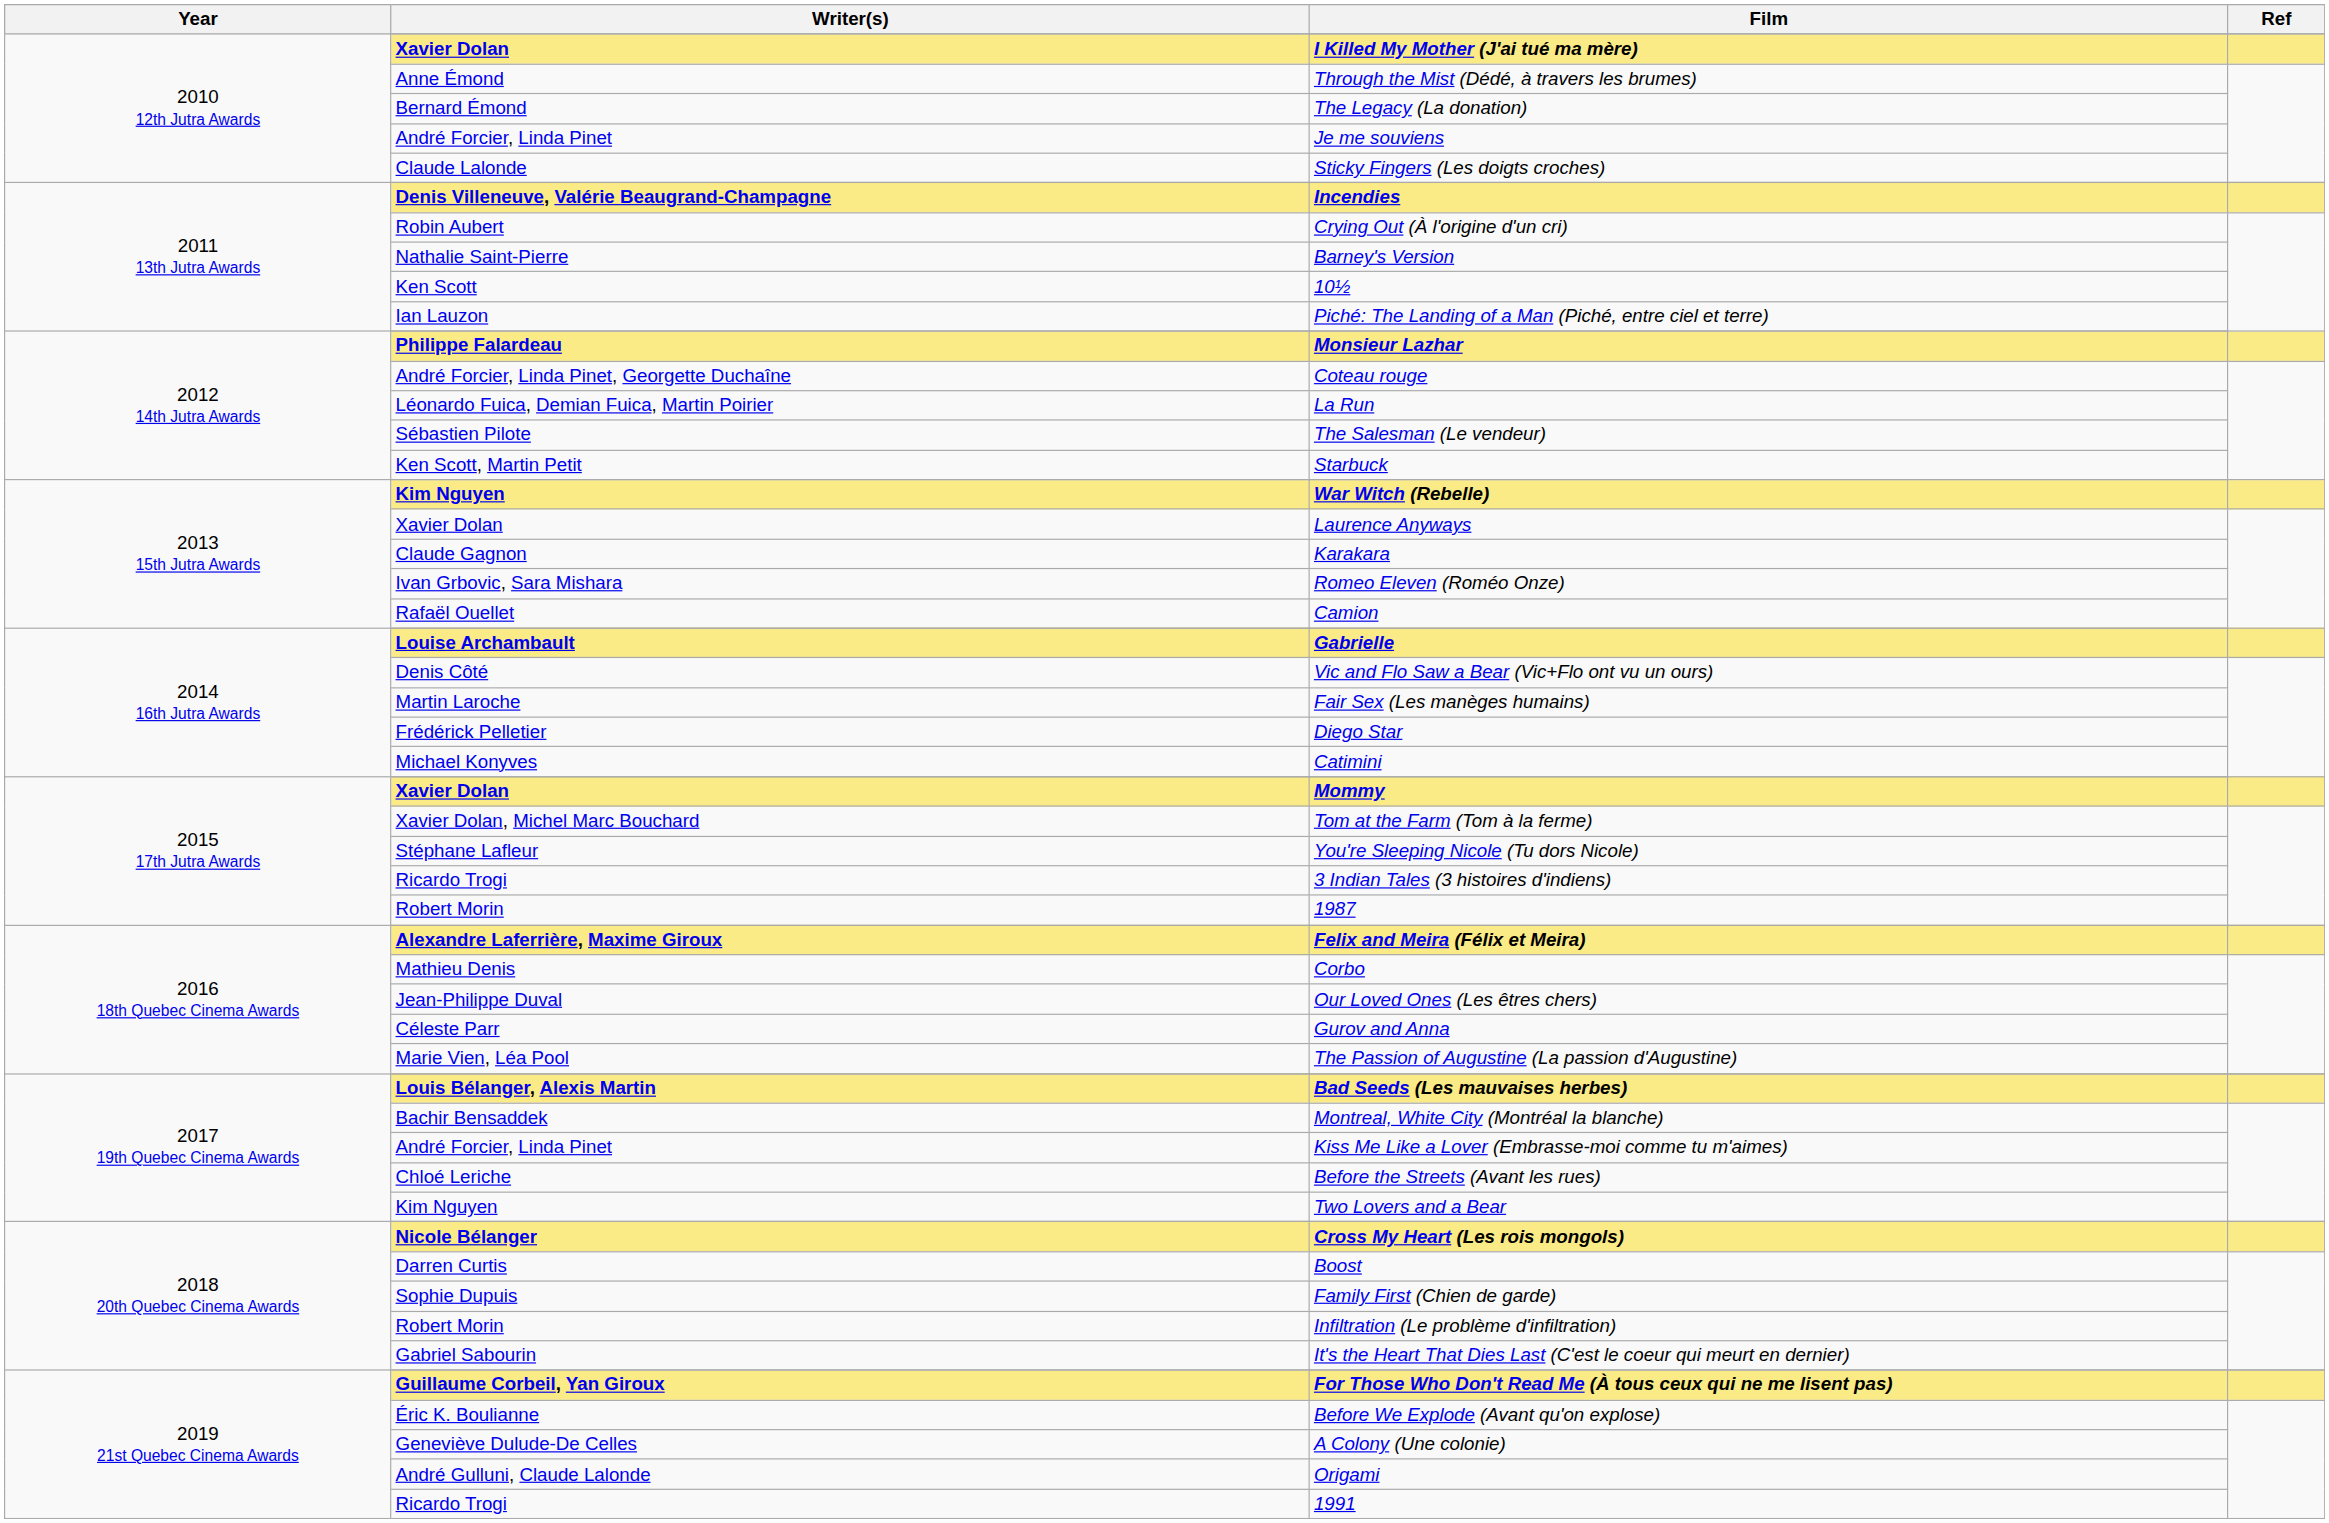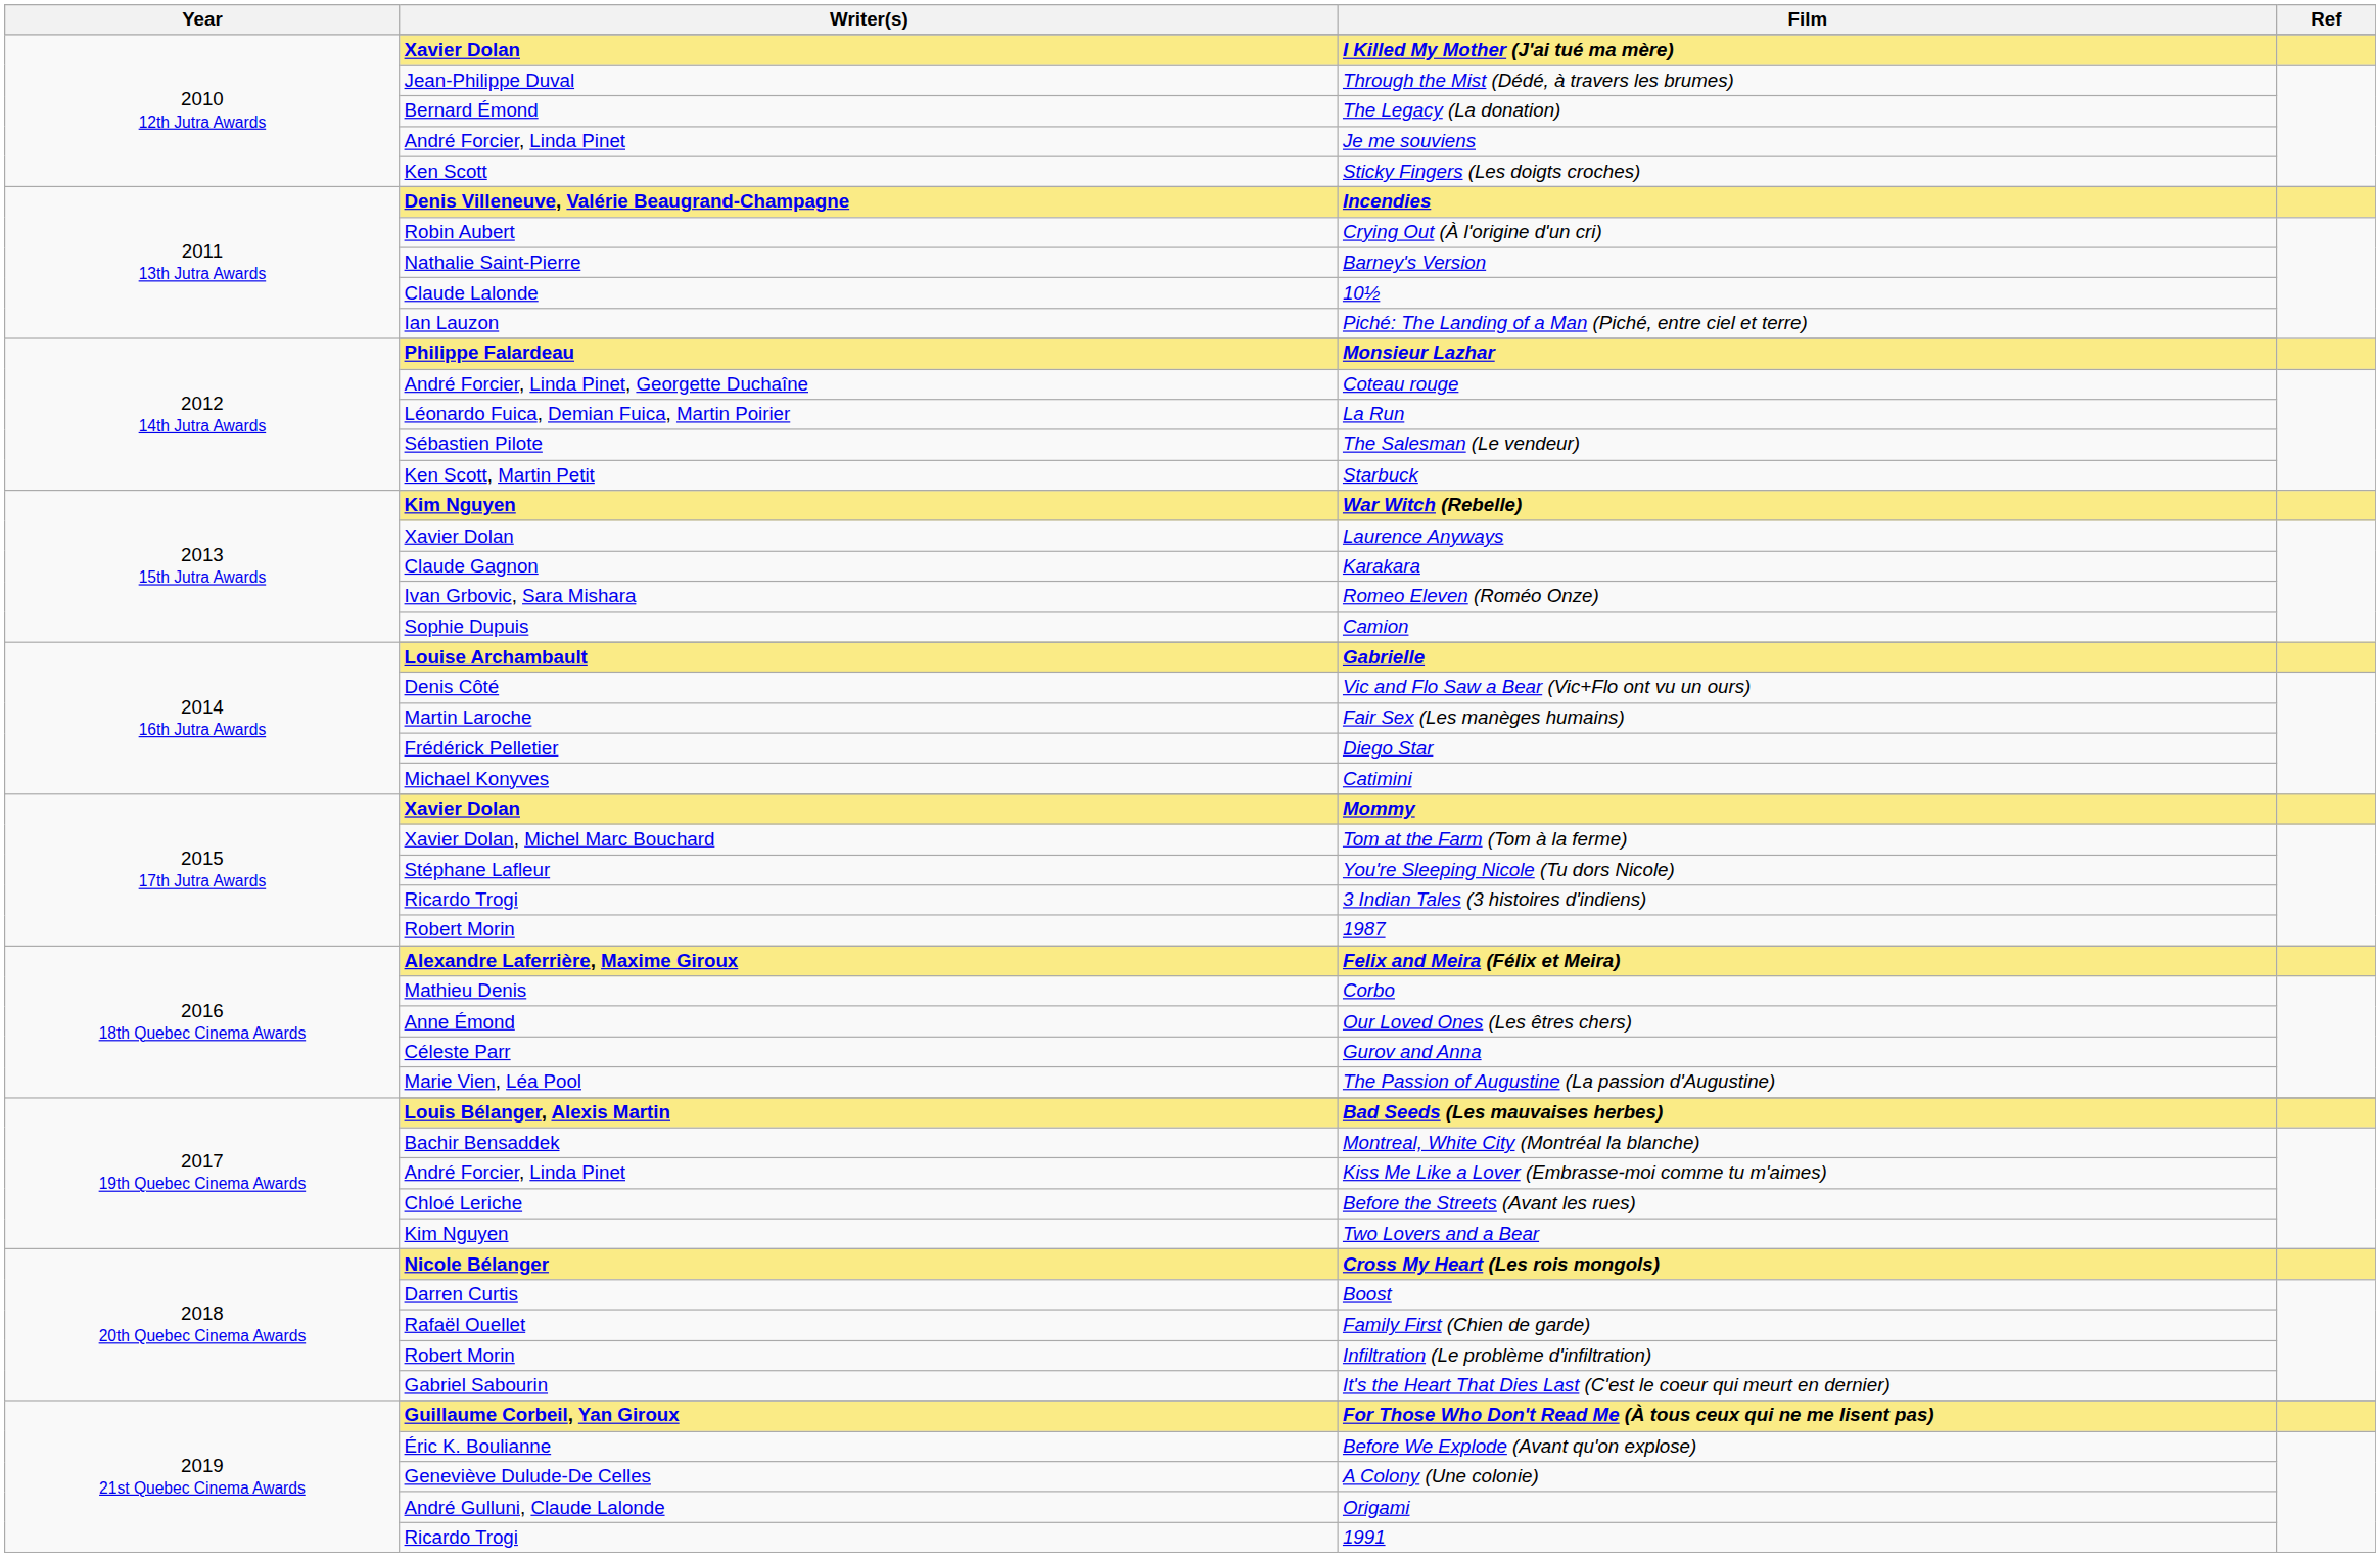 <table class="wikitable" style="width:100%;">
 <tr style="background:#bebebe;">
 <th style="width:8%;">Year</th>
 <th style="width:19%;">Writer(s)</th>
 <th style="width:19%;">Film</th>
 <th style="width:2%;">Ref</th>
 </tr>
 <tr>
 <td rowspan="6" align="center">2010 <br> <small><a href='#'>12th Jutra Awards</a></small></td>
 </tr>
 <tr style="background:#FAEB86">
 <td><strong><a href='#'>Xavier Dolan</a></strong></td>
 <td><strong><em><a href='#'>I Killed My Mother</a> (J'ai tué ma mère)</em></strong></td>
 <td></td>
 </tr>
 <tr>
-<td><a href='#'>Anne Émond</a></td>
+<td><a href='#'>Jean-Philippe Duval</a></td>
 <td><em><a href='#'>Through the Mist</a> (Dédé, à travers les brumes)</em></td>
 <td rowspan=4></td>
 </tr>
 <tr>
 <td><a href='#'>Bernard Émond</a></td>
 <td><em><a href='#'>The Legacy</a> (La donation)</em></td>
 </tr>
 <tr>
 <td><a href='#'>André Forcier</a>, <a href='#'>Linda Pinet</a></td>
 <td><em><a href='#'>Je me souviens</a></em></td>
 </tr>
 <tr>
-<td><a href='#'>Claude Lalonde</a></td>
+<td><a href='#'>Ken Scott</a></td>
 <td><em><a href='#'>Sticky Fingers</a> (Les doigts croches)</em></td>
 </tr>
 <tr>
 <td rowspan="6" align="center">2011 <br> <small><a href='#'>13th Jutra Awards</a></small></td>
 </tr>
 <tr style="background:#FAEB86">
 <td><strong><a href='#'>Denis Villeneuve</a>, <a href='#'>Valérie Beaugrand-Champagne</a></strong></td>
 <td><strong><em><a href='#'>Incendies</a></em></strong></td>
 <td></td>
 </tr>
 <tr>
 <td><a href='#'>Robin Aubert</a></td>
 <td><em><a href='#'>Crying Out</a> (À l'origine d'un cri)</em></td>
 </tr>
 <tr>
 <td><a href='#'>Nathalie Saint-Pierre</a></td>
 <td><em><a href='#'>Barney's Version</a></em></td>
 </tr>
 <tr>
-<td><a href='#'>Ken Scott</a></td>
+<td><a href='#'>Claude Lalonde</a></td>
 <td><em><a href='#'>10½</a></em></td>
 </tr>
 <tr>
 <td><a href='#'>Ian Lauzon</a></td>
 <td><em><a href='#'>Piché: The Landing of a Man</a> (Piché, entre ciel et terre)</em></td>
 </tr>
 <tr>
 <td rowspan="6" align="center">2012 <br> <small><a href='#'>14th Jutra Awards</a></small></td>
 </tr>
 <tr style="background:#FAEB86">
 <td><strong><a href='#'>Philippe Falardeau</a></strong></td>
 <td><strong><em><a href='#'>Monsieur Lazhar</a></em></strong></td>
 <td></td>
 </tr>
 <tr>
 <td><a href='#'>André Forcier</a>, <a href='#'>Linda Pinet</a>, <a href='#'>Georgette Duchaîne</a></td>
 <td><em><a href='#'>Coteau rouge</a></em></td>
 </tr>
 <tr>
 <td><a href='#'>Léonardo Fuica</a>, <a href='#'>Demian Fuica</a>, <a href='#'>Martin Poirier</a></td>
 <td><em><a href='#'>La Run</a></em></td>
 </tr>
 <tr>
 <td><a href='#'>Sébastien Pilote</a></td>
 <td><em><a href='#'>The Salesman</a> (Le vendeur)</em></td>
 </tr>
 <tr>
 <td><a href='#'>Ken Scott</a>, <a href='#'>Martin Petit</a></td>
 <td><em><a href='#'>Starbuck</a></em></td>
 </tr>
 <tr>
 <td rowspan="6" align="center">2013 <br> <small><a href='#'>15th Jutra Awards</a></small></td>
 </tr>
 <tr style="background:#FAEB86">
 <td><strong><a href='#'>Kim Nguyen</a></strong></td>
 <td><strong><em><a href='#'>War Witch</a> (Rebelle)</em></strong></td>
 <td></td>
 </tr>
 <tr>
 <td><a href='#'>Xavier Dolan</a></td>
 <td><em><a href='#'>Laurence Anyways</a></em></td>
 </tr>
 <tr>
 <td><a href='#'>Claude Gagnon</a></td>
 <td><em><a href='#'>Karakara</a></em></td>
 </tr>
 <tr>
 <td><a href='#'>Ivan Grbovic</a>, <a href='#'>Sara Mishara</a></td>
 <td><em><a href='#'>Romeo Eleven</a> (Roméo Onze)</em></td>
 </tr>
 <tr>
-<td><a href='#'>Rafaël Ouellet</a></td>
+<td><a href='#'>Sophie Dupuis</a></td>
 <td><em><a href='#'>Camion</a></em></td>
 </tr>
 <tr>
 <td rowspan="6" align="center">2014 <br> <small><a href='#'>16th Jutra Awards</a></small></td>
 </tr>
 <tr style="background:#FAEB86">
 <td><strong><a href='#'>Louise Archambault</a></strong></td>
 <td><strong><em><a href='#'>Gabrielle</a></em></strong></td>
 <td></td>
 </tr>
 <tr>
 <td><a href='#'>Denis Côté</a></td>
 <td><em><a href='#'>Vic and Flo Saw a Bear</a> (Vic+Flo ont vu un ours)</em></td>
 </tr>
 <tr>
 <td><a href='#'>Martin Laroche</a></td>
 <td><em><a href='#'>Fair Sex</a> (Les manèges humains)</em></td>
 </tr>
 <tr>
 <td><a href='#'>Frédérick Pelletier</a></td>
 <td><em><a href='#'>Diego Star</a></em></td>
 </tr>
 <tr>
 <td><a href='#'>Michael Konyves</a></td>
 <td><em><a href='#'>Catimini</a></em></td>
 </tr>
 <tr>
 <td rowspan="6" align="center">2015 <br> <small><a href='#'>17th Jutra Awards</a></small></td>
 </tr>
 <tr style="background:#FAEB86">
 <td><strong><a href='#'>Xavier Dolan</a></strong></td>
 <td><strong><em><a href='#'>Mommy</a></em></strong></td>
 <td></td>
 </tr>
 <tr>
 <td><a href='#'>Xavier Dolan</a>, <a href='#'>Michel Marc Bouchard</a></td>
 <td><em><a href='#'>Tom at the Farm</a> (Tom à la ferme)</em></td>
 <td rowspan=4></td>
 </tr>
 <tr>
 <td><a href='#'>Stéphane Lafleur</a></td>
 <td><em><a href='#'>You're Sleeping Nicole</a> (Tu dors Nicole)</em></td>
 </tr>
 <tr>
 <td><a href='#'>Ricardo Trogi</a></td>
 <td><em><a href='#'>3 Indian Tales</a> (3 histoires d'indiens)</em></td>
 </tr>
 <tr>
 <td><a href='#'>Robert Morin</a></td>
 <td><em><a href='#'>1987</a></em></td>
 </tr>
 <tr>
 <td rowspan="6" align="center">2016 <br> <small><a href='#'>18th Quebec Cinema Awards</a></small></td>
 </tr>
 <tr style="background:#FAEB86">
 <td><strong><a href='#'>Alexandre Laferrière</a>, <a href='#'>Maxime Giroux</a></strong></td>
 <td><strong><em><a href='#'>Felix and Meira</a> (Félix et Meira)</em></strong></td>
 <td></td>
 </tr>
 <tr>
 <td><a href='#'>Mathieu Denis</a></td>
 <td><em><a href='#'>Corbo</a></em></td>
 <td rowspan=4></td>
 </tr>
 <tr>
-<td><a href='#'>Jean-Philippe Duval</a></td>
+<td><a href='#'>Anne Émond</a></td>
 <td><em><a href='#'>Our Loved Ones</a> (Les êtres chers)</em></td>
 </tr>
 <tr>
 <td><a href='#'>Céleste Parr</a></td>
 <td><em><a href='#'>Gurov and Anna</a></em></td>
 </tr>
 <tr>
 <td><a href='#'>Marie Vien</a>, <a href='#'>Léa Pool</a></td>
 <td><em><a href='#'>The Passion of Augustine</a> (La passion d'Augustine)</em></td>
 </tr>
 <tr>
 <td rowspan="6" align="center">2017 <br> <small><a href='#'>19th Quebec Cinema Awards</a></small></td>
 </tr>
 <tr style="background:#FAEB86">
 <td><strong><a href='#'>Louis Bélanger</a>, <a href='#'>Alexis Martin</a></strong></td>
 <td><strong><em><a href='#'>Bad Seeds</a> (Les mauvaises herbes)</em></strong></td>
 <td></td>
 </tr>
 <tr>
 <td><a href='#'>Bachir Bensaddek</a></td>
 <td><em><a href='#'>Montreal, White City</a> (Montréal la blanche)</em></td>
 <td rowspan=4></td>
 </tr>
 <tr>
 <td><a href='#'>André Forcier</a>, <a href='#'>Linda Pinet</a></td>
 <td><em><a href='#'>Kiss Me Like a Lover</a> (Embrasse-moi comme tu m'aimes)</em></td>
 </tr>
 <tr>
 <td><a href='#'>Chloé Leriche</a></td>
 <td><em><a href='#'>Before the Streets</a> (Avant les rues)</em></td>
 </tr>
 <tr>
 <td><a href='#'>Kim Nguyen</a></td>
 <td><em><a href='#'>Two Lovers and a Bear</a></em></td>
 </tr>
 <tr>
 <td rowspan="6" align="center">2018 <br> <small><a href='#'>20th Quebec Cinema Awards</a></small></td>
 </tr>
 <tr style="background:#FAEB86">
 <td><strong><a href='#'>Nicole Bélanger</a></strong></td>
 <td><strong><em><a href='#'>Cross My Heart</a> (Les rois mongols)</em></strong></td>
 <td></td>
 </tr>
 <tr>
 <td><a href='#'>Darren Curtis</a></td>
 <td><em><a href='#'>Boost</a></em></td>
 <td rowspan=4></td>
 </tr>
 <tr>
-<td><a href='#'>Sophie Dupuis</a></td>
+<td><a href='#'>Rafaël Ouellet</a></td>
 <td><em><a href='#'>Family First</a> (Chien de garde)</em></td>
 </tr>
 <tr>
 <td><a href='#'>Robert Morin</a></td>
 <td><em><a href='#'>Infiltration</a> (Le problème d'infiltration)</em></td>
 </tr>
 <tr>
 <td><a href='#'>Gabriel Sabourin</a></td>
 <td><em><a href='#'>It's the Heart That Dies Last</a> (C'est le coeur qui meurt en dernier)</em></td>
 </tr>
 <tr>
 <td rowspan="6" align="center">2019 <br> <small><a href='#'>21st Quebec Cinema Awards</a></small></td>
 </tr>
 <tr style="background:#FAEB86">
 <td><strong><a href='#'>Guillaume Corbeil</a>, <a href='#'>Yan Giroux</a></strong></td>
 <td><strong><em><a href='#'>For Those Who Don't Read Me</a> (À tous ceux qui ne me lisent pas)</em></strong></td>
 <td></td>
 </tr>
 <tr>
 <td><a href='#'>Éric K. Boulianne</a></td>
 <td><em><a href='#'>Before We Explode</a> (Avant qu'on explose)</em></td>
 <td rowspan=4></td>
 </tr>
 <tr>
 <td><a href='#'>Geneviève Dulude-De Celles</a></td>
 <td><em><a href='#'>A Colony</a> (Une colonie)</em></td>
 </tr>
 <tr>
 <td><a href='#'>André Gulluni</a>, <a href='#'>Claude Lalonde</a></td>
 <td><em><a href='#'>Origami</a></em></td>
 </tr>
 <tr>
 <td><a href='#'>Ricardo Trogi</a></td>
 <td><em><a href='#'>1991</a></em></td>
 </tr>
 </table>
